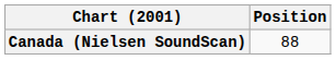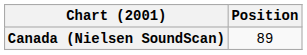 <table class="wikitable plainrowheaders" style="text-align:center">
 <tr>
 <th scope="col">Chart (2001)</th>
 <th scope="col">Position</th>
 </tr>
 <tr>
 <th scope="row">Canada (Nielsen SoundScan)</th>
-<td>88</td>
+<td>89</td>
 </tr>
 </table>
